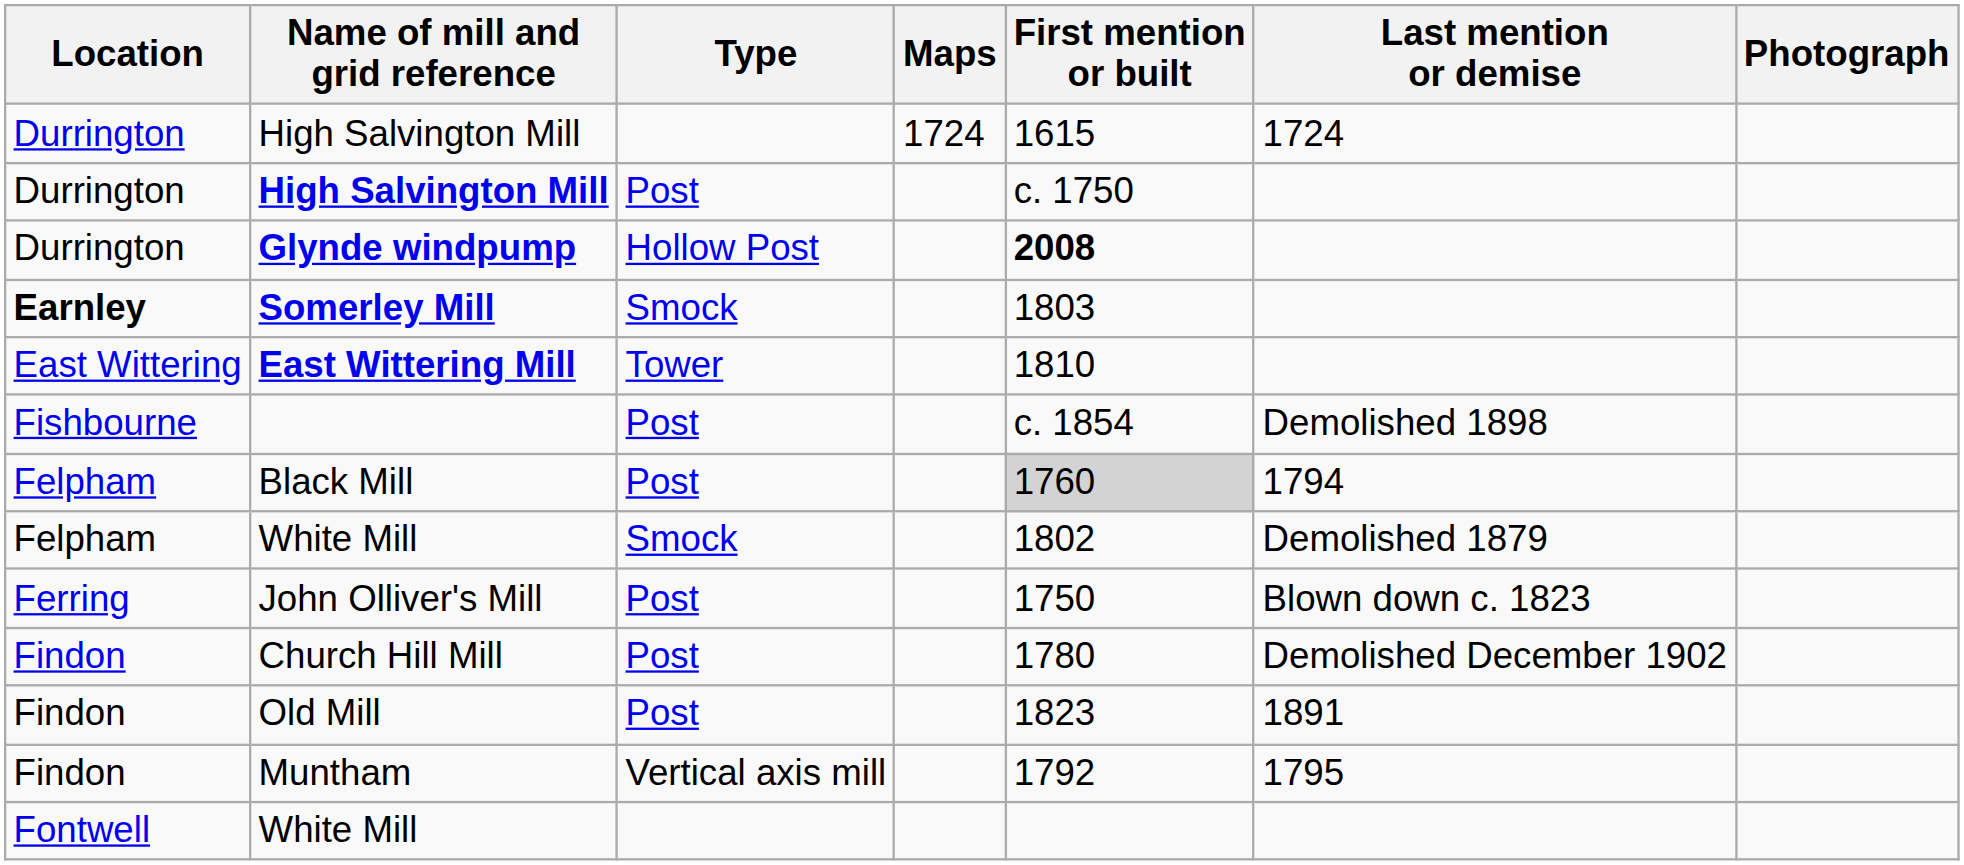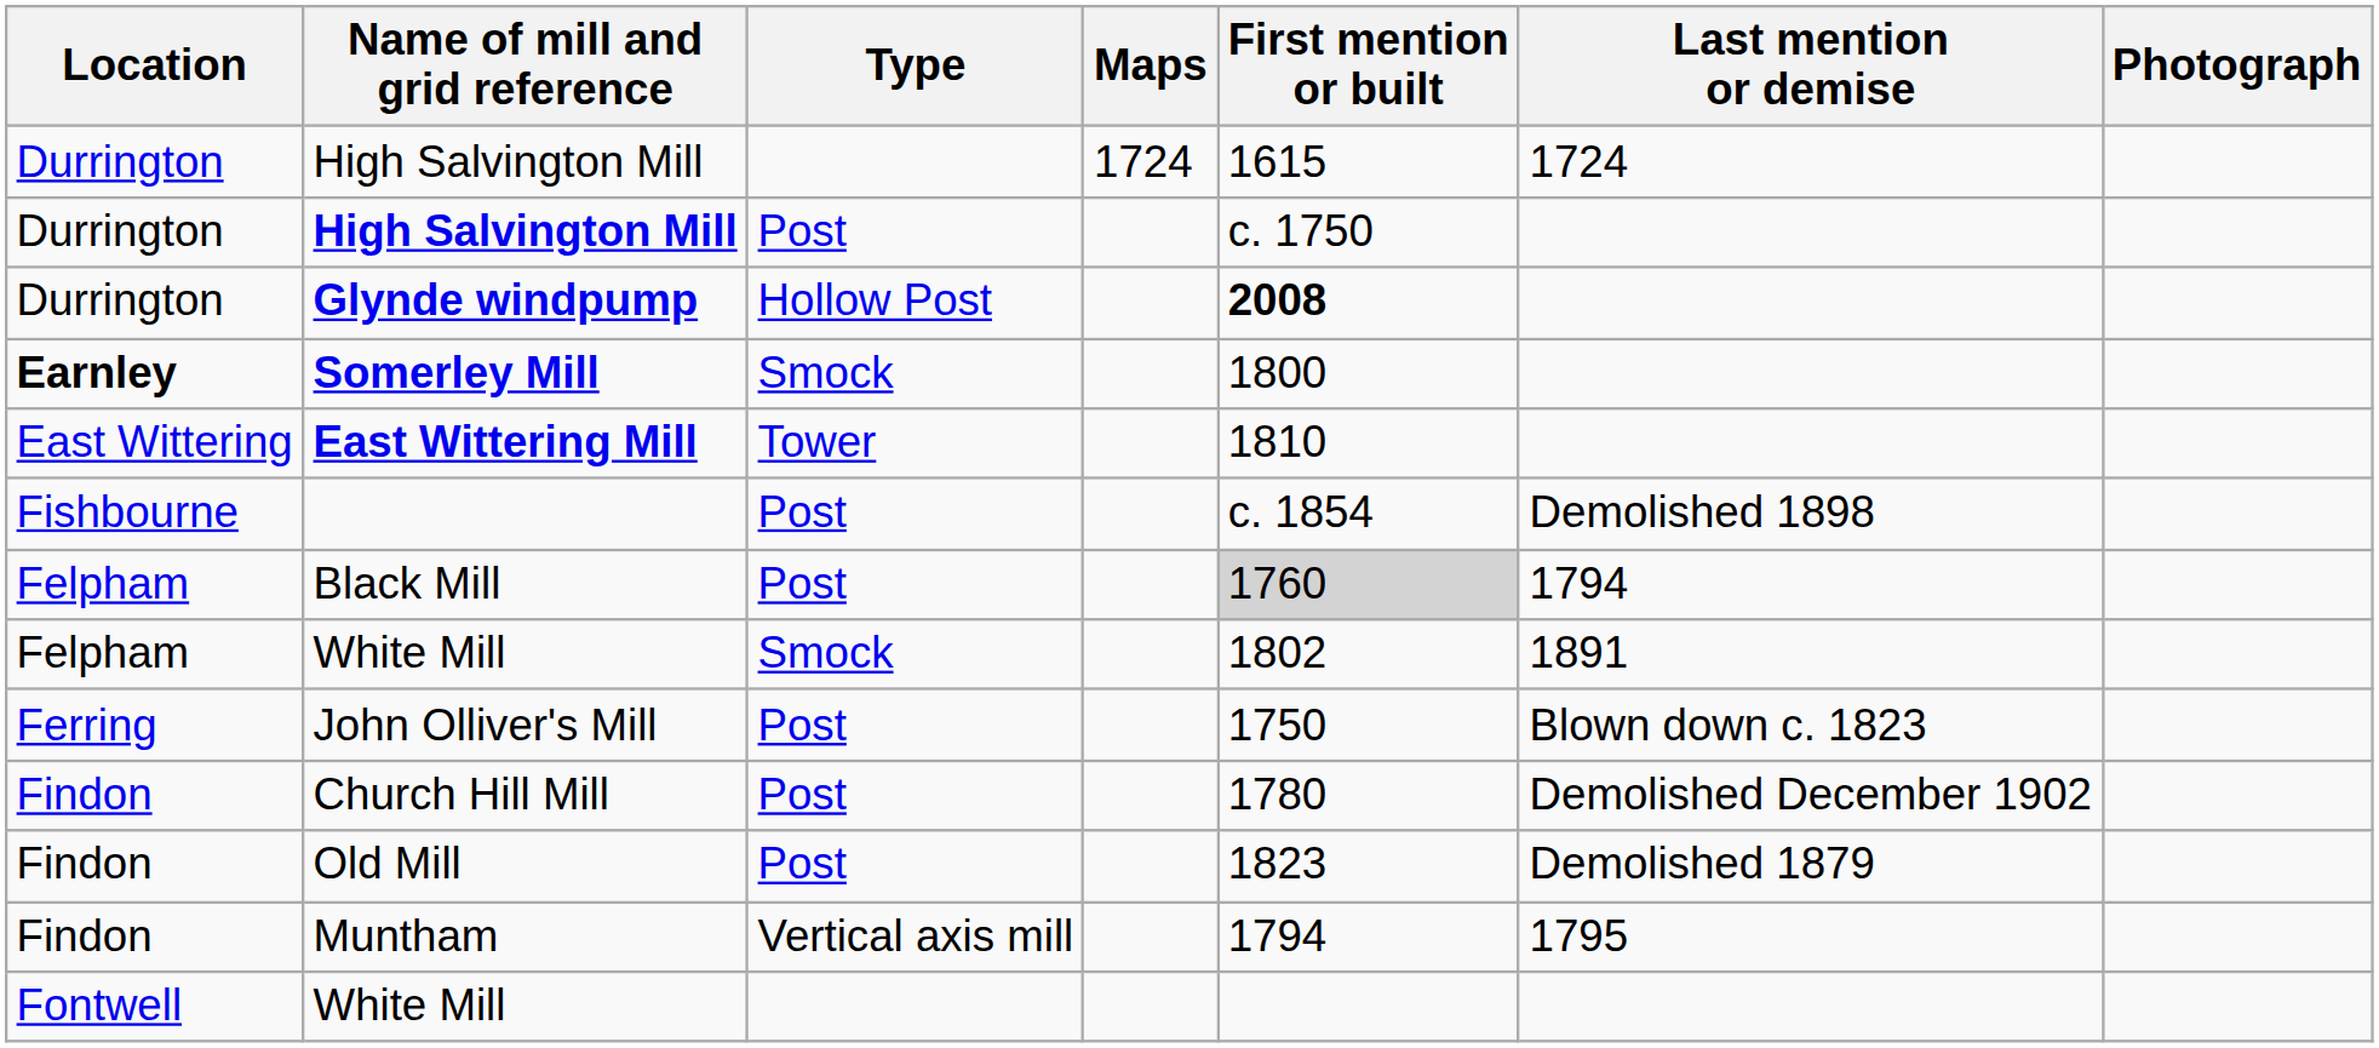 <table class="wikitable">
 <tr>
 <th>Location</th>
 <th>Name of mill and<br>grid reference</th>
 <th>Type</th>
 <th>Maps</th>
 <th>First mention<br>or built</th>
 <th>Last mention<br> or demise</th>
 <th>Photograph</th>
 </tr>
 <tr>
 <td><a href='#'>Durrington</a></td>
 <td>High Salvington Mill</td>
 <td></td>
 <td>1724</td>
 <td>1615</td>
 <td>1724</td>
 <td></td>
 </tr>
 <tr>
 <td>Durrington</td>
 <td><strong><a href='#'>High Salvington Mill</a></strong><br></td>
 <td><a href='#'>Post</a></td>
 <td></td>
 <td>c. 1750</td>
 <td></td>
 <td></td>
 </tr>
 <tr>
 <td>Durrington</td>
 <td><strong><a href='#'>Glynde windpump</a></strong><br></td>
 <td><a href='#'>Hollow Post</a></td>
 <td></td>
 <td><strong>2008</strong></td>
 <td></td>
 <td></td>
 </tr>
 <tr>
 <td><strong>Earnley</strong></td>
 <td><strong><a href='#'>Somerley Mill</a></strong><br></td>
 <td><a href='#'>Smock</a></td>
 <td></td>
-<td>1803</td>
+<td>1800</td>
 <td></td>
 <td></td>
 </tr>
 <tr>
 <td><a href='#'>East Wittering</a></td>
 <td><strong><a href='#'>East Wittering Mill</a></strong><br></td>
 <td><a href='#'>Tower</a></td>
 <td></td>
 <td>1810</td>
 <td></td>
 <td></td>
 </tr>
 <tr>
 <td><a href='#'>Fishbourne</a></td>
 <td></td>
 <td><a href='#'>Post</a></td>
 <td></td>
 <td>c. 1854</td>
 <td>Demolished 1898</td>
 <td></td>
 </tr>
 <tr>
 <td><a href='#'>Felpham</a></td>
 <td>Black Mill</td>
 <td><a href='#'>Post</a></td>
 <td></td>
 <td style="background: lightgrey;">1760</td>
 <td>1794</td>
 <td></td>
 </tr>
 <tr>
 <td>Felpham</td>
 <td>White Mill</td>
 <td><a href='#'>Smock</a></td>
 <td></td>
 <td>1802</td>
-<td>Demolished 1879</td>
+<td>1891</td>
 <td></td>
 </tr>
 <tr>
 <td><a href='#'>Ferring</a></td>
 <td>John Olliver's Mill</td>
 <td><a href='#'>Post</a></td>
 <td></td>
 <td>1750</td>
 <td>Blown down c. 1823</td>
 <td></td>
 </tr>
 <tr>
 <td><a href='#'>Findon</a></td>
 <td>Church Hill Mill</td>
 <td><a href='#'>Post</a></td>
 <td></td>
 <td>1780</td>
 <td>Demolished December 1902</td>
 <td></td>
 </tr>
 <tr>
 <td>Findon</td>
 <td>Old Mill</td>
 <td><a href='#'>Post</a></td>
 <td></td>
 <td>1823</td>
-<td>1891</td>
+<td>Demolished 1879</td>
 <td></td>
 </tr>
 <tr>
 <td>Findon</td>
 <td>Muntham</td>
 <td>Vertical axis mill</td>
 <td></td>
-<td>1792</td>
+<td>1794</td>
 <td>1795</td>
 <td></td>
 </tr>
 <tr>
 <td><a href='#'>Fontwell</a></td>
 <td>White Mill</td>
 <td></td>
 <td></td>
 <td></td>
 <td></td>
 <td></td>
 </tr>
 </table>
